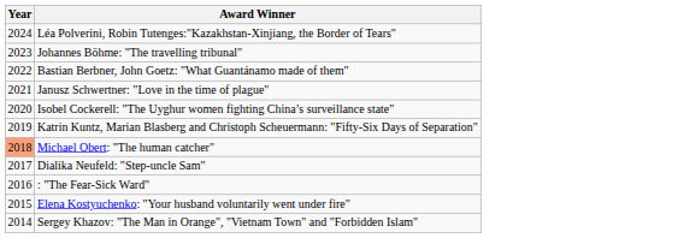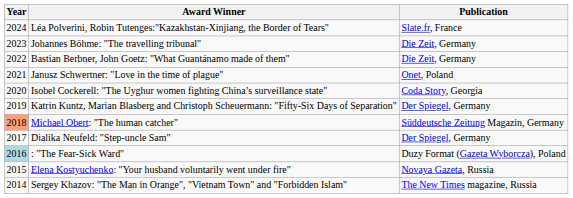 <table class="wikitable sortable">
 <tr>
 <th>Year</th>
 <th>Award Winner</th>
+<th>Publication</th>
 </tr>
 <tr>
 <td>2024</td>
 <td>Léa Polverini, Robin Tutenges:"Kazakhstan-Xinjiang, the Border of Tears"</td>
+<td><a href='#'>Slate.fr</a>, France</td>
 </tr>
 <tr>
 <td>2023</td>
 <td>Johannes Böhme: "The travelling tribunal"</td>
+<td><a href='#'>Die Zeit</a>, Germany</td>
 </tr>
 <tr>
 <td>2022</td>
 <td>Bastian Berbner, John Goetz: "What Guantánamo made of them"</td>
+<td><a href='#'>Die Zeit</a>, Germany</td>
 </tr>
 <tr>
 <td>2021</td>
 <td>Janusz Schwertner: "Love in the time of plague"</td>
+<td><a href='#'>Onet</a>, Poland</td>
 </tr>
 <tr>
 <td>2020</td>
 <td>Isobel Cockerell: "The Uyghur women fighting China’s surveillance state"</td>
+<td><a href='#'>Coda Story</a>, Georgia</td>
 </tr>
 <tr>
 <td>2019</td>
 <td>Katrin Kuntz, Marian Blasberg and Christoph Scheuermann: "Fifty-Six Days of Separation"</td>
+<td><a href='#'>Der Spiegel</a>, Germany</td>
 </tr>
 <tr>
 <td style="background: lightsalmon;">2018</td>
 <td><a href='#'>Michael Obert</a>: "The human catcher"</td>
+<td><a href='#'>Süddeutsche Zeitung</a> Magazin, Germany</td>
 </tr>
 <tr>
 <td>2017</td>
 <td>Dialika Neufeld: "Step-uncle Sam"</td>
+<td><a href='#'>Der Spiegel</a>, Germany</td>
 </tr>
 <tr>
-<td>2016</td>
+<td style="background: lightblue;">2016</td>
 <td>: "The Fear-Sick Ward"</td>
+<td>Duzy Format (<a href='#'>Gazeta Wyborcza</a>), Poland</td>
 </tr>
 <tr>
 <td>2015</td>
 <td><a href='#'>Elena Kostyuchenko</a>: "Your husband voluntarily went under fire"</td>
+<td><a href='#'>Novaya Gazeta</a>, Russia</td>
 </tr>
 <tr>
 <td>2014</td>
 <td>Sergey Khazov: "The Man in Orange", "Vietnam Town" and "Forbidden Islam"</td>
+<td><a href='#'>The New Times</a> magazine, Russia</td>
 </tr>
 </table>
